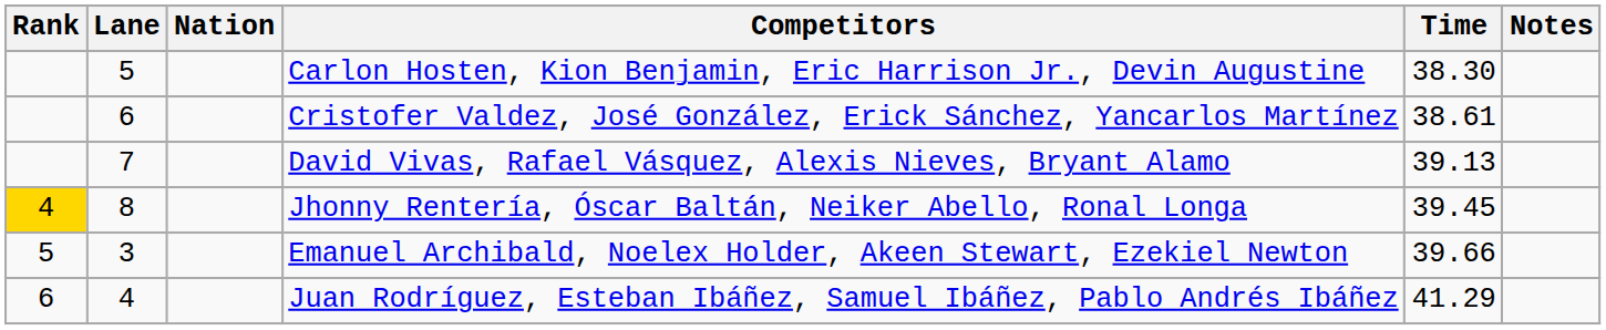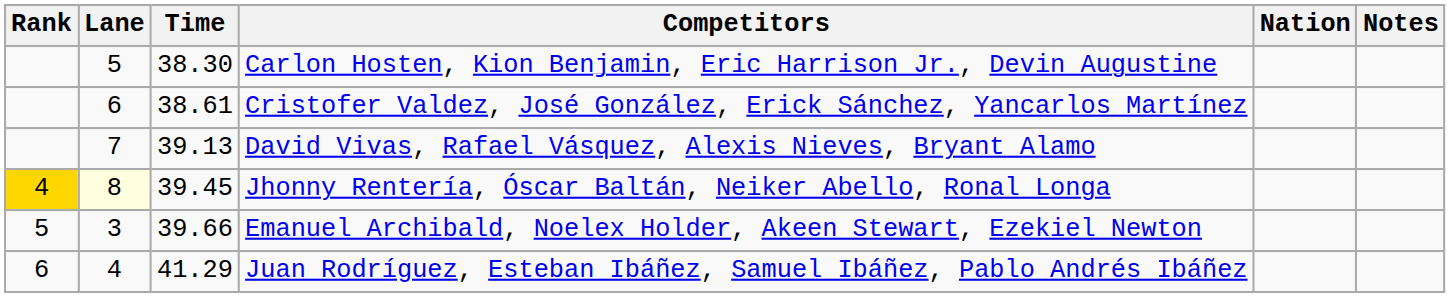 <table class="wikitable sortable" style="text-align:center; font-size:95%">
 <tr>
 <th>Rank</th>
 <th>Lane</th>
+<th>Time</th>
+<th>Competitors</th>
 <th>Nation</th>
-<th>Competitors</th>
-<th>Time</th>
 <th>Notes</th>
 </tr>
 <tr>
 <td></td>
 <td>5</td>
+<td>38.30</td>
+<td align=left><a href='#'>Carlon Hosten</a>, <a href='#'>Kion Benjamin</a>, <a href='#'>Eric Harrison Jr.</a>, <a href='#'>Devin Augustine</a></td>
 <td align=left></td>
-<td align=left><a href='#'>Carlon Hosten</a>, <a href='#'>Kion Benjamin</a>, <a href='#'>Eric Harrison Jr.</a>, <a href='#'>Devin Augustine</a></td>
-<td>38.30</td>
 <td></td>
 </tr>
 <tr>
 <td></td>
 <td>6</td>
+<td>38.61</td>
+<td align=left><a href='#'>Cristofer Valdez</a>, <a href='#'>José González</a>, <a href='#'>Erick Sánchez</a>, <a href='#'>Yancarlos Martínez</a></td>
 <td align=left></td>
-<td align=left><a href='#'>Cristofer Valdez</a>, <a href='#'>José González</a>, <a href='#'>Erick Sánchez</a>, <a href='#'>Yancarlos Martínez</a></td>
-<td>38.61</td>
 <td></td>
 </tr>
 <tr>
 <td></td>
 <td>7</td>
+<td>39.13</td>
+<td align=left><a href='#'>David Vivas</a>, <a href='#'>Rafael Vásquez</a>, <a href='#'>Alexis Nieves</a>, <a href='#'>Bryant Alamo</a></td>
 <td align=left></td>
-<td align=left><a href='#'>David Vivas</a>, <a href='#'>Rafael Vásquez</a>, <a href='#'>Alexis Nieves</a>, <a href='#'>Bryant Alamo</a></td>
-<td>39.13</td>
 <td></td>
 </tr>
 <tr>
 <td style="background: gold;">4</td>
-<td>8</td>
+<td style="background: lightyellow;">8</td>
+<td>39.45</td>
+<td align=left><a href='#'>Jhonny Rentería</a>, <a href='#'>Óscar Baltán</a>, <a href='#'>Neiker Abello</a>, <a href='#'>Ronal Longa</a></td>
 <td align=left></td>
-<td align=left><a href='#'>Jhonny Rentería</a>, <a href='#'>Óscar Baltán</a>, <a href='#'>Neiker Abello</a>, <a href='#'>Ronal Longa</a></td>
-<td>39.45</td>
 <td></td>
 </tr>
 <tr>
 <td>5</td>
 <td>3</td>
+<td>39.66</td>
+<td align=left><a href='#'>Emanuel Archibald</a>, <a href='#'>Noelex Holder</a>, <a href='#'>Akeen Stewart</a>, <a href='#'>Ezekiel Newton</a></td>
 <td align=left></td>
-<td align=left><a href='#'>Emanuel Archibald</a>, <a href='#'>Noelex Holder</a>, <a href='#'>Akeen Stewart</a>, <a href='#'>Ezekiel Newton</a></td>
-<td>39.66</td>
 <td></td>
 </tr>
 <tr>
 <td>6</td>
 <td>4</td>
+<td>41.29</td>
+<td align=left><a href='#'>Juan Rodríguez</a>, <a href='#'>Esteban Ibáñez</a>, <a href='#'>Samuel Ibáñez</a>, <a href='#'>Pablo Andrés Ibáñez</a></td>
 <td align=left></td>
-<td align=left><a href='#'>Juan Rodríguez</a>, <a href='#'>Esteban Ibáñez</a>, <a href='#'>Samuel Ibáñez</a>, <a href='#'>Pablo Andrés Ibáñez</a></td>
-<td>41.29</td>
 <td></td>
 </tr>
 </table>
